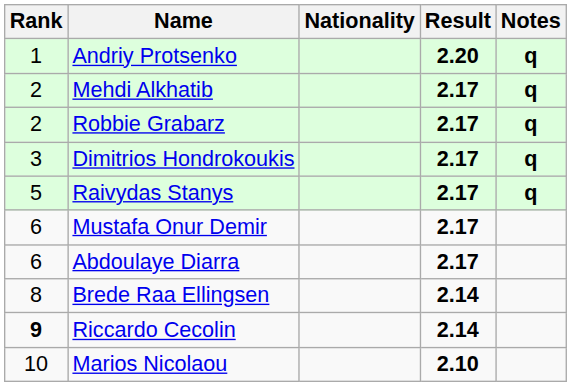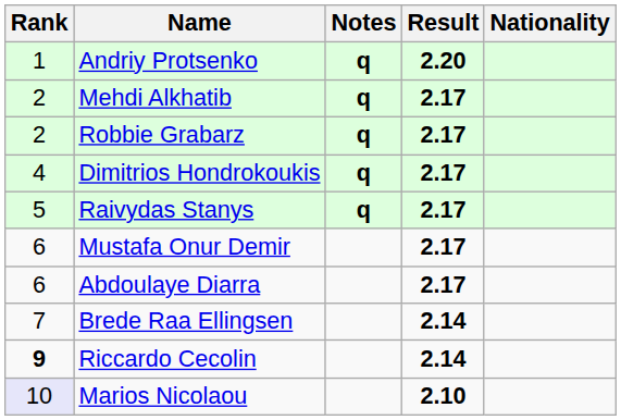 <table class="wikitable sortable" style="text-align:center">
 <tr>
 <th>Rank</th>
 <th>Name</th>
+<th>Notes</th>
+<th>Result</th>
 <th>Nationality</th>
-<th>Result</th>
-<th>Notes</th>
 </tr>
 <tr bgcolor=ddffdd>
 <td>1</td>
 <td align=left><a href='#'>Andriy Protsenko</a></td>
+<td><strong>q</strong></td>
+<td><strong>2.20</strong></td>
 <td align=left></td>
-<td><strong>2.20</strong></td>
-<td><strong>q</strong></td>
 </tr>
 <tr bgcolor=ddffdd>
 <td>2</td>
 <td align=left><a href='#'>Mehdi Alkhatib</a></td>
+<td><strong>q</strong></td>
+<td><strong>2.17</strong></td>
 <td align=left></td>
-<td><strong>2.17</strong></td>
-<td><strong>q</strong></td>
 </tr>
 <tr bgcolor=ddffdd>
 <td>2</td>
 <td align=left><a href='#'>Robbie Grabarz</a></td>
+<td><strong>q</strong></td>
+<td><strong>2.17</strong></td>
 <td align=left></td>
-<td><strong>2.17</strong></td>
-<td><strong>q</strong></td>
 </tr>
 <tr bgcolor=ddffdd>
-<td>3</td>
+<td>4</td>
 <td align=left><a href='#'>Dimitrios Hondrokoukis</a></td>
+<td><strong>q</strong></td>
+<td><strong>2.17</strong></td>
 <td align=left></td>
-<td><strong>2.17</strong></td>
-<td><strong>q</strong></td>
 </tr>
 <tr bgcolor=ddffdd>
 <td>5</td>
 <td align=left><a href='#'>Raivydas Stanys</a></td>
+<td><strong>q</strong></td>
+<td><strong>2.17</strong></td>
 <td align=left></td>
-<td><strong>2.17</strong></td>
-<td><strong>q</strong></td>
 </tr>
 <tr>
 <td>6</td>
 <td align=left><a href='#'>Mustafa Onur Demir</a></td>
+<td></td>
+<td><strong>2.17</strong></td>
 <td align=left></td>
-<td><strong>2.17</strong></td>
-<td></td>
 </tr>
 <tr>
 <td>6</td>
 <td align=left><a href='#'>Abdoulaye Diarra</a></td>
+<td></td>
+<td><strong>2.17</strong></td>
 <td align=left></td>
-<td><strong>2.17</strong></td>
-<td></td>
 </tr>
 <tr>
-<td>8</td>
+<td>7</td>
 <td align=left><a href='#'>Brede Raa Ellingsen</a></td>
+<td></td>
+<td><strong>2.14</strong></td>
 <td align=left></td>
-<td><strong>2.14</strong></td>
-<td></td>
 </tr>
 <tr>
 <td><strong>9</strong></td>
 <td align=left><a href='#'>Riccardo Cecolin</a></td>
+<td></td>
+<td><strong>2.14</strong></td>
 <td align=left></td>
-<td><strong>2.14</strong></td>
-<td></td>
 </tr>
 <tr>
-<td>10</td>
+<td style="background: lavender;">10</td>
 <td align=left><a href='#'>Marios Nicolaou</a></td>
+<td></td>
+<td><strong>2.10</strong></td>
 <td align=left></td>
-<td><strong>2.10</strong></td>
-<td></td>
 </tr>
 </table>
